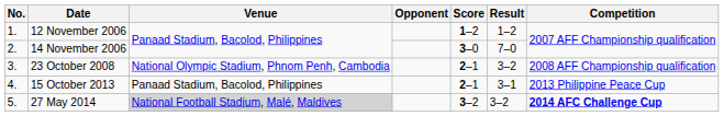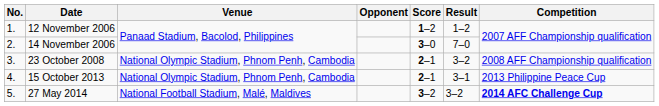 <table class="wikitable">
 <tr>
 <th>No.</th>
 <th>Date</th>
 <th>Venue</th>
 <th>Opponent</th>
 <th>Score</th>
 <th>Result</th>
 <th>Competition</th>
 </tr>
 <tr>
 <td>1.</td>
 <td>12 November 2006</td>
 <td rowspan="2"><a href='#'>Panaad Stadium</a>, <a href='#'>Bacolod</a>, <a href='#'>Philippines</a></td>
 <td></td>
 <td align=center><strong>1</strong>–2</td>
 <td align=center>1–2</td>
 <td rowspan="2"><a href='#'>2007 AFF Championship qualification</a></td>
 </tr>
 <tr>
 <td>2.</td>
 <td>14 November 2006</td>
 <td></td>
 <td align=center><strong>3</strong>–0</td>
 <td align=center>7–0</td>
 </tr>
 <tr>
 <td>3.</td>
 <td>23 October 2008</td>
 <td><a href='#'>National Olympic Stadium</a>, <a href='#'>Phnom Penh</a>, <a href='#'>Cambodia</a></td>
 <td></td>
 <td align=center><strong>2</strong>–1</td>
 <td align=center>3–2</td>
 <td><a href='#'>2008 AFF Championship qualification</a></td>
 </tr>
 <tr>
 <td>4.</td>
 <td>15 October 2013</td>
-<td>Panaad Stadium, Bacolod, Philippines</td>
+<td><a href='#'>National Olympic Stadium</a>, <a href='#'>Phnom Penh</a>, <a href='#'>Cambodia</a></td>
 <td></td>
 <td align=center><strong>2</strong>–1</td>
 <td align=center>3–1</td>
 <td><a href='#'>2013 Philippine Peace Cup</a></td>
 </tr>
 <tr>
 <td>5.</td>
 <td>27 May 2014</td>
-<td style="background: lightgrey;"><a href='#'>National Football Stadium</a>, <a href='#'>Malé</a>, <a href='#'>Maldives</a></td>
+<td><a href='#'>National Football Stadium</a>, <a href='#'>Malé</a>, <a href='#'>Maldives</a></td>
 <td></td>
 <td align=center><strong>3</strong>–2</td>
 <td>3–2 </td>
 <td><strong><a href='#'>2014 AFC Challenge Cup</a></strong></td>
 </tr>
 </table>
